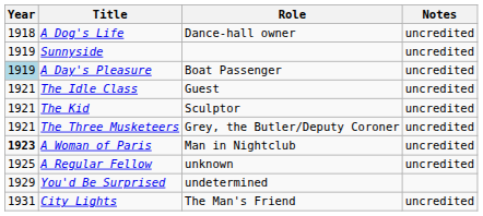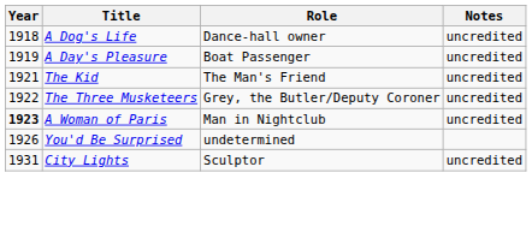 <table class="wikitable">
 <tr>
 <th>Year</th>
 <th>Title</th>
 <th>Role</th>
 <th>Notes</th>
 </tr>
 <tr>
 <td>1918</td>
 <td><em><a href='#'>A Dog's Life</a></em></td>
 <td>Dance-hall owner</td>
 <td>uncredited</td>
 </tr>
 <tr>
 <td>1919</td>
-<td><em><a href='#'>Sunnyside</a></em></td>
-<td></td>
-<td>uncredited</td>
-</tr>
-<tr>
-<td style="background: lightblue;">1919</td>
 <td><em><a href='#'>A Day's Pleasure</a></em></td>
 <td>Boat Passenger</td>
 <td>uncredited</td>
 </tr>
 <tr>
 <td>1921</td>
-<td><em><a href='#'>The Idle Class</a></em></td>
-<td>Guest</td>
+<td><em><a href='#'>The Kid</a></em></td>
+<td>The Man's Friend</td>
 <td>uncredited</td>
 </tr>
 <tr>
-<td>1921</td>
-<td><em><a href='#'>The Kid</a></em></td>
-<td>Sculptor</td>
-<td>uncredited</td>
-</tr>
-<tr>
-<td>1921</td>
+<td>1922</td>
 <td><em><a href='#'>The Three Musketeers</a></em></td>
 <td>Grey, the Butler/Deputy Coroner</td>
 <td>uncredited</td>
 </tr>
 <tr>
 <td><strong>1923</strong></td>
 <td><em><a href='#'>A Woman of Paris</a></em></td>
 <td>Man in Nightclub</td>
 <td>uncredited</td>
 </tr>
 <tr>
-<td>1925</td>
-<td><em><a href='#'>A Regular Fellow</a></em></td>
-<td>unknown</td>
-<td>uncredited</td>
-</tr>
-<tr>
-<td>1929</td>
+<td>1926</td>
 <td><em><a href='#'>You'd Be Surprised</a></em></td>
 <td>undetermined</td>
 <td></td>
 </tr>
 <tr>
 <td>1931</td>
 <td><em><a href='#'>City Lights</a></em></td>
-<td>The Man's Friend</td>
+<td>Sculptor</td>
 <td>uncredited</td>
 </tr>
 </table>
